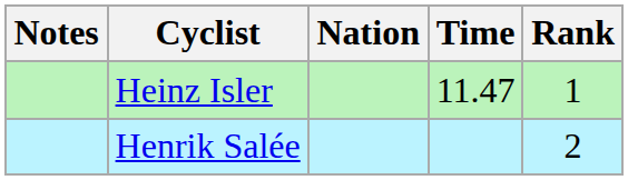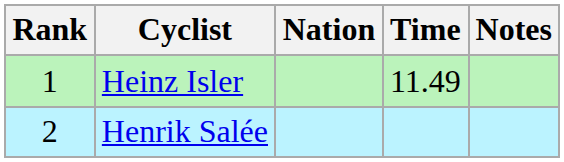 <table class="wikitable sortable" style="text-align:center;">
 <tr>
-<th>Notes</th>
+<th>Rank</th>
 <th>Cyclist</th>
 <th>Nation</th>
 <th>Time</th>
-<th>Rank</th>
+<th>Notes</th>
 </tr>
 <tr bgcolor=bbf3bb>
-<td></td>
+<td>1</td>
 <td align=left><a href='#'>Heinz Isler</a></td>
 <td align=left></td>
-<td>11.47</td>
-<td>1</td>
+<td>11.49</td>
+<td></td>
 </tr>
 <tr bgcolor=bbf3ff>
-<td></td>
+<td>2</td>
 <td align=left><a href='#'>Henrik Salée</a></td>
 <td align=left></td>
 <td></td>
-<td>2</td>
+<td></td>
 </tr>
 </table>
